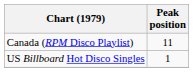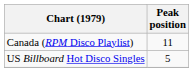 <table class="wikitable sortable">
 <tr>
 <th>Chart (1979)</th>
 <th>Peak<br>position</th>
 </tr>
 <tr>
 <td>Canada (<a href='#'><em>RPM</em> Disco Playlist</a>)</td>
 <td align="center">11</td>
 </tr>
 <tr>
 <td>US <em>Billboard</em> <a href='#'>Hot Disco Singles</a></td>
-<td align="center">1</td>
+<td align="center">5</td>
 </tr>
 <tr>
 </tr>
 </table>
